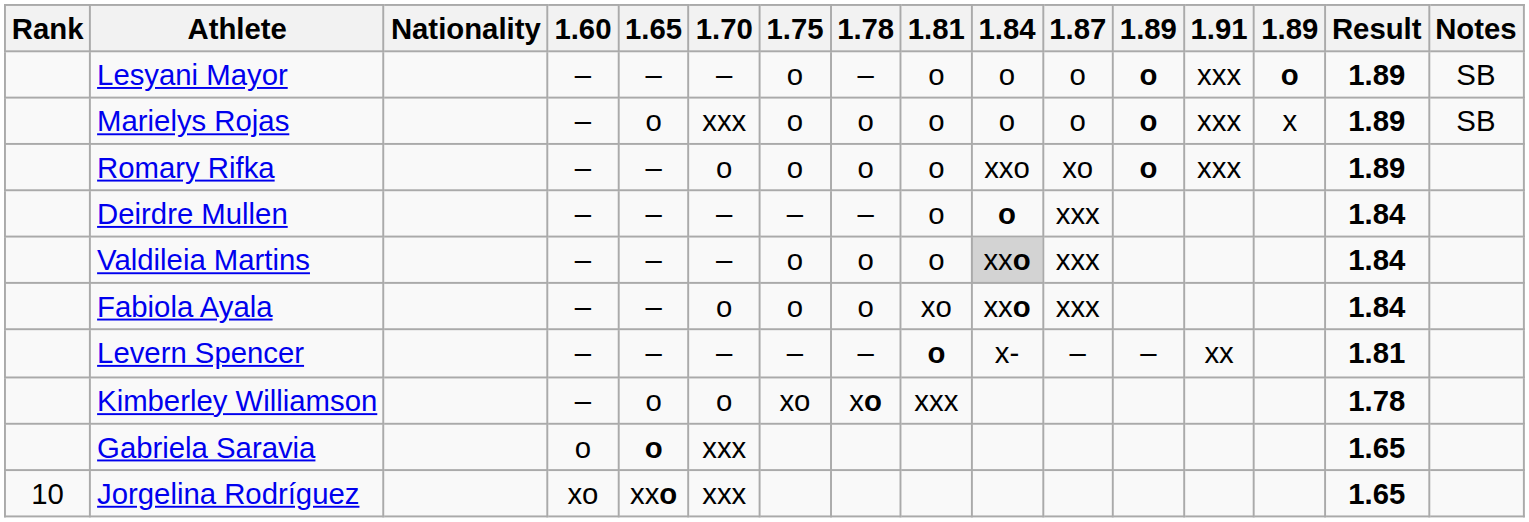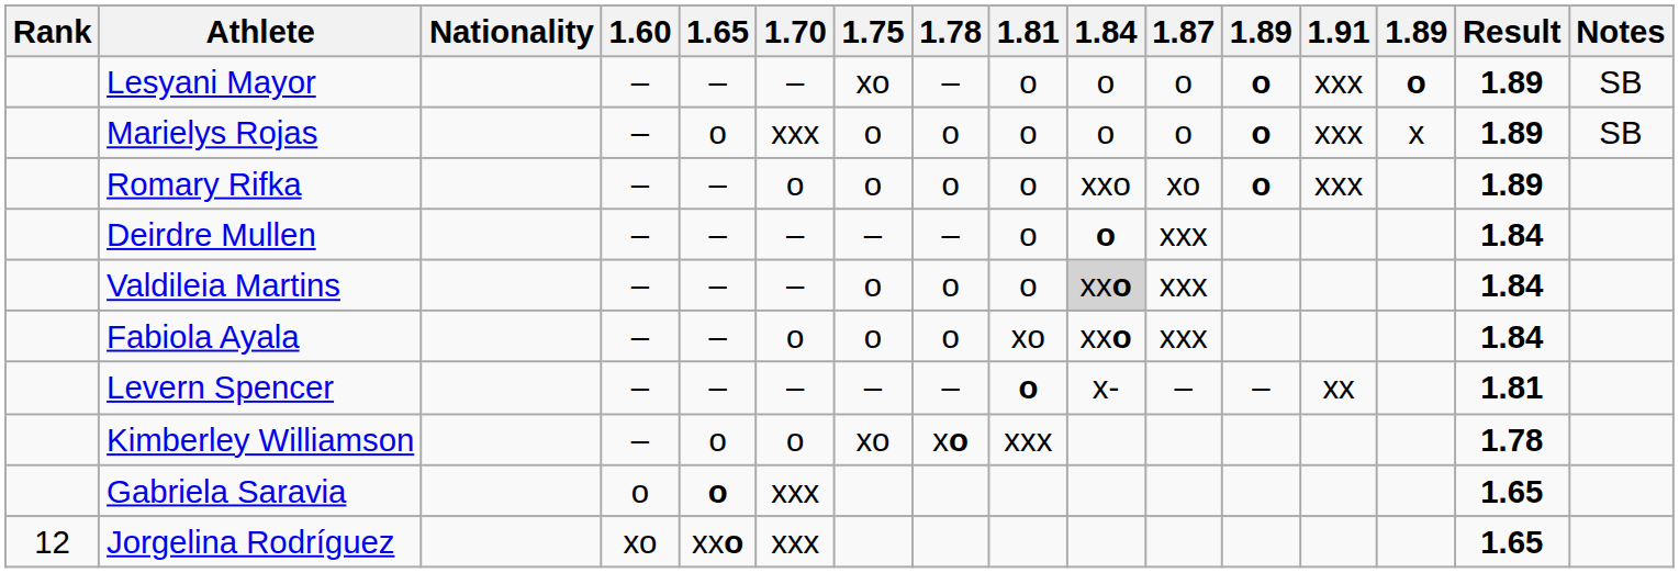 <table class="wikitable sortable" style="text-align:center; font-size:95%">
 <tr>
 <th>Rank</th>
 <th>Athlete</th>
 <th>Nationality</th>
 <th>1.60</th>
 <th>1.65</th>
 <th>1.70</th>
 <th>1.75</th>
 <th>1.78</th>
 <th>1.81</th>
 <th>1.84</th>
 <th>1.87</th>
 <th>1.89</th>
 <th>1.91</th>
 <th>1.89</th>
 <th>Result</th>
 <th>Notes</th>
 </tr>
 <tr>
 <td></td>
 <td align="left"><a href='#'>Lesyani Mayor</a></td>
 <td align=left></td>
 <td>–</td>
 <td>–</td>
 <td>–</td>
-<td>o</td>
+<td>xo</td>
 <td>–</td>
 <td>o</td>
 <td>o</td>
 <td>o</td>
 <td><strong>o</strong></td>
 <td>xxx</td>
 <td><strong>o</strong></td>
 <td><strong>1.89</strong></td>
 <td>SB</td>
 </tr>
 <tr>
 <td></td>
 <td align="left"><a href='#'>Marielys Rojas</a></td>
 <td align=left></td>
 <td>–</td>
 <td>o</td>
 <td>xxx</td>
 <td>o</td>
 <td>o</td>
 <td>o</td>
 <td>o</td>
 <td>o</td>
 <td><strong>o</strong></td>
 <td>xxx</td>
 <td>x</td>
 <td><strong>1.89</strong></td>
 <td>SB</td>
 </tr>
 <tr>
 <td></td>
 <td align="left"><a href='#'>Romary Rifka</a></td>
 <td align=left></td>
 <td>–</td>
 <td>–</td>
 <td>o</td>
 <td>o</td>
 <td>o</td>
 <td>o</td>
 <td>xxo</td>
 <td>xo</td>
 <td><strong>o</strong></td>
 <td>xxx</td>
 <td></td>
 <td><strong>1.89</strong></td>
 <td></td>
 </tr>
 <tr>
 <td></td>
 <td align="left"><a href='#'>Deirdre Mullen</a></td>
 <td align=left></td>
 <td>–</td>
 <td>–</td>
 <td>–</td>
 <td>–</td>
 <td>–</td>
 <td>o</td>
 <td><strong>o</strong></td>
 <td>xxx</td>
 <td></td>
 <td></td>
 <td></td>
 <td><strong>1.84</strong></td>
 <td></td>
 </tr>
 <tr>
 <td></td>
 <td align="left"><a href='#'>Valdileia Martins</a></td>
 <td align=left></td>
 <td>–</td>
 <td>–</td>
 <td>–</td>
 <td>o</td>
 <td>o</td>
 <td>o</td>
 <td style="background: lightgrey;">xx<strong>o</strong></td>
 <td>xxx</td>
 <td></td>
 <td></td>
 <td></td>
 <td><strong>1.84</strong></td>
 <td></td>
 </tr>
 <tr>
 <td></td>
 <td align="left"><a href='#'>Fabiola Ayala</a></td>
 <td align=left></td>
 <td>–</td>
 <td>–</td>
 <td>o</td>
 <td>o</td>
 <td>o</td>
 <td>xo</td>
 <td>xx<strong>o</strong></td>
 <td>xxx</td>
 <td></td>
 <td></td>
 <td></td>
 <td><strong>1.84</strong></td>
 <td></td>
 </tr>
 <tr>
 <td></td>
 <td align="left"><a href='#'>Levern Spencer</a></td>
 <td align=left></td>
 <td>–</td>
 <td>–</td>
 <td>–</td>
 <td>–</td>
 <td>–</td>
 <td><strong>o</strong></td>
 <td>x-</td>
 <td>–</td>
 <td>–</td>
 <td>xx</td>
 <td></td>
 <td><strong>1.81</strong></td>
 <td></td>
 </tr>
 <tr>
 <td></td>
 <td align="left"><a href='#'>Kimberley Williamson</a></td>
 <td align=left></td>
 <td>–</td>
 <td>o</td>
 <td>o</td>
 <td>xo</td>
 <td>x<strong>o</strong></td>
 <td>xxx</td>
 <td></td>
 <td></td>
 <td></td>
 <td></td>
 <td></td>
 <td><strong>1.78</strong></td>
 <td></td>
 </tr>
 <tr>
 <td></td>
 <td align="left"><a href='#'>Gabriela Saravia</a></td>
 <td align=left></td>
 <td>o</td>
 <td><strong>o</strong></td>
 <td>xxx</td>
 <td></td>
 <td></td>
 <td></td>
 <td></td>
 <td></td>
 <td></td>
 <td></td>
 <td></td>
 <td><strong>1.65</strong></td>
 <td></td>
 </tr>
 <tr>
-<td>10</td>
+<td>12</td>
 <td align="left"><a href='#'>Jorgelina Rodríguez</a></td>
 <td align=left></td>
 <td>xo</td>
 <td>xx<strong>o</strong></td>
 <td>xxx</td>
 <td></td>
 <td></td>
 <td></td>
 <td></td>
 <td></td>
 <td></td>
 <td></td>
 <td></td>
 <td><strong>1.65</strong></td>
 <td></td>
 </tr>
 </table>
